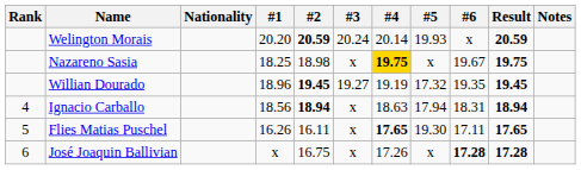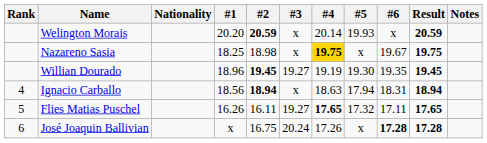 <table class="wikitable sortable" style="text-align:center">
 <tr>
 <th>Rank</th>
 <th>Name</th>
 <th>Nationality</th>
 <th>#1</th>
 <th>#2</th>
 <th>#3</th>
 <th>#4</th>
 <th>#5</th>
 <th>#6</th>
 <th>Result</th>
 <th>Notes</th>
 </tr>
 <tr>
 <td></td>
 <td align=left><a href='#'>Welington Morais</a></td>
 <td align=left></td>
 <td>20.20</td>
 <td><strong>20.59</strong></td>
-<td>20.24</td>
+<td>x</td>
 <td>20.14</td>
 <td>19.93</td>
 <td>x</td>
 <td><strong>20.59</strong></td>
 <td></td>
 </tr>
 <tr>
 <td></td>
 <td align=left><a href='#'>Nazareno Sasia</a></td>
 <td align=left></td>
 <td>18.25</td>
 <td>18.98</td>
 <td>x</td>
 <td style="background: gold;"><strong>19.75</strong></td>
 <td>x</td>
 <td>19.67</td>
 <td><strong>19.75</strong></td>
 <td></td>
 </tr>
 <tr>
 <td></td>
 <td align=left><a href='#'>Willian Dourado</a></td>
 <td align=left></td>
 <td>18.96</td>
 <td><strong>19.45</strong></td>
 <td>19.27</td>
 <td>19.19</td>
-<td>17.32</td>
+<td>19.30</td>
 <td>19.35</td>
 <td><strong>19.45</strong></td>
 <td></td>
 </tr>
 <tr>
 <td>4</td>
 <td align=left><a href='#'>Ignacio Carballo</a></td>
 <td align=left></td>
 <td>18.56</td>
 <td><strong>18.94</strong></td>
 <td>x</td>
 <td>18.63</td>
 <td>17.94</td>
 <td>18.31</td>
 <td><strong>18.94</strong></td>
 <td></td>
 </tr>
 <tr>
 <td>5</td>
 <td align=left><a href='#'>Flies Matias Puschel</a></td>
 <td align=left></td>
 <td>16.26</td>
 <td>16.11</td>
-<td>x</td>
+<td>19.27</td>
 <td><strong>17.65</strong></td>
-<td>19.30</td>
+<td>17.32</td>
 <td>17.11</td>
 <td><strong>17.65</strong></td>
 <td></td>
 </tr>
 <tr>
 <td>6</td>
 <td align=left><a href='#'>José Joaquin Ballivian</a></td>
 <td align=left></td>
 <td>x</td>
 <td>16.75</td>
-<td>x</td>
+<td>20.24</td>
 <td>17.26</td>
 <td>x</td>
 <td><strong>17.28</strong></td>
 <td><strong>17.28</strong></td>
 <td></td>
 </tr>
 </table>
